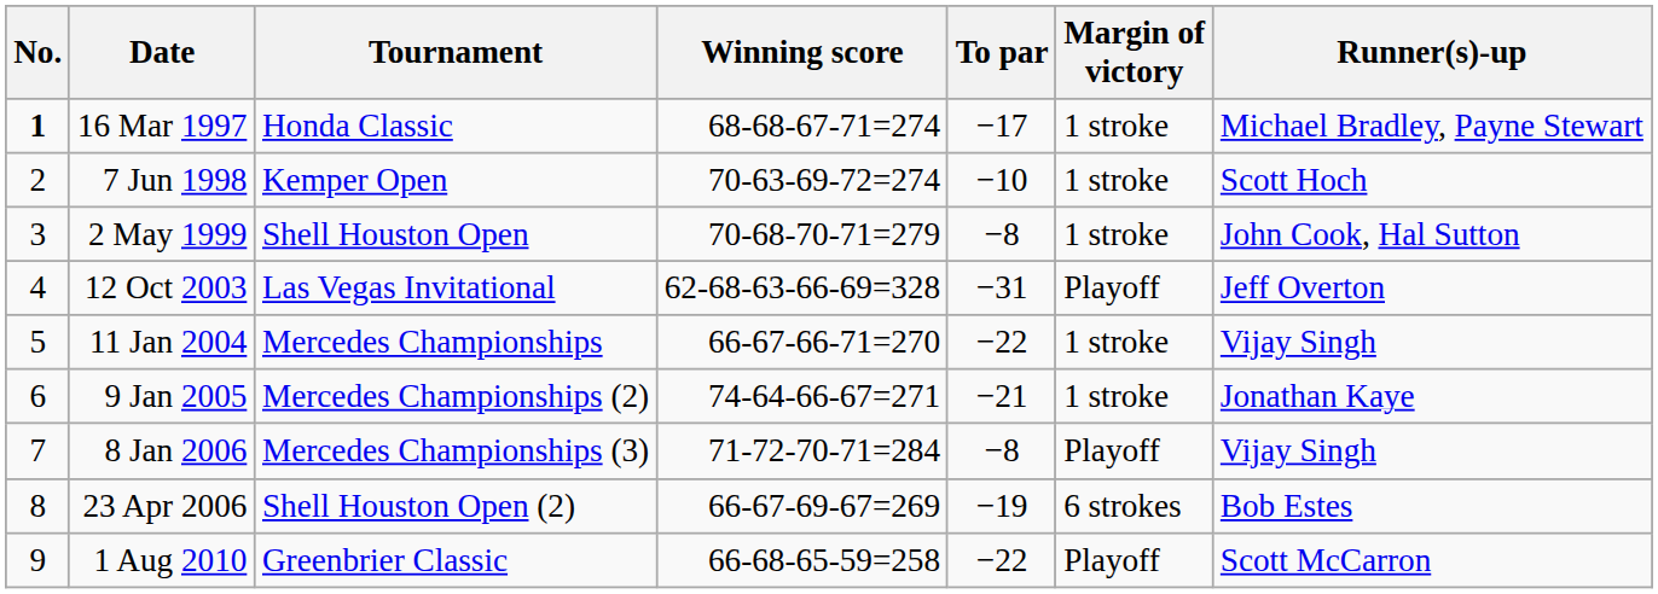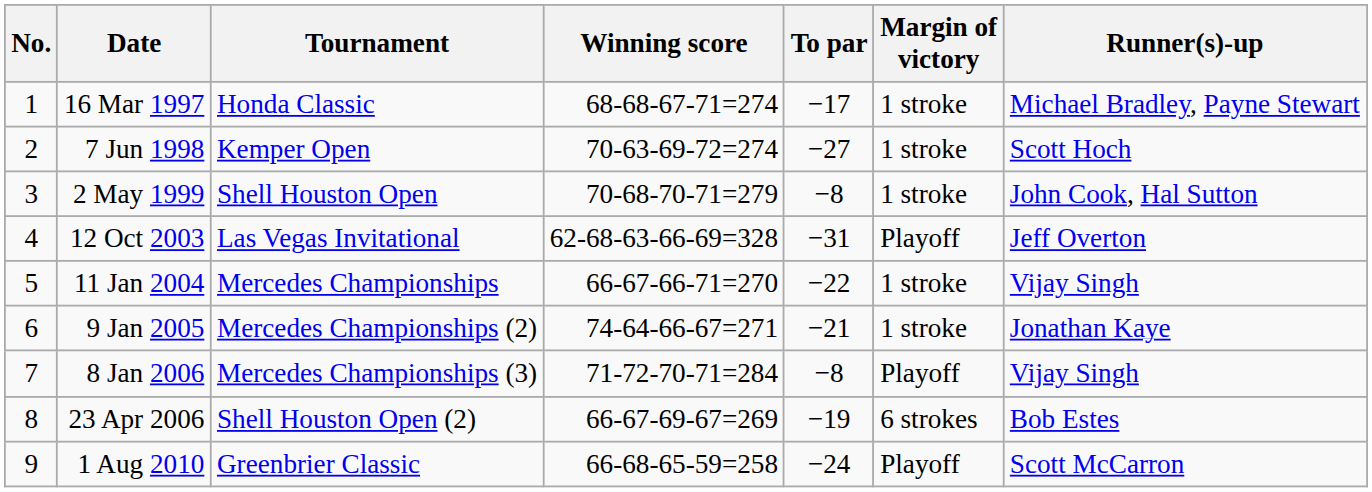 <table class="wikitable" style="font-size:95%;">
 <tr>
 <th>No.</th>
 <th>Date</th>
 <th>Tournament</th>
 <th>Winning score</th>
 <th>To par</th>
 <th>Margin of<br>victory</th>
 <th>Runner(s)-up</th>
 </tr>
 <tr>
-<td align=center><strong>1</strong></td>
+<td align=center>1</td>
 <td align=right>16 Mar <a href='#'>1997</a></td>
 <td><a href='#'>Honda Classic</a></td>
 <td align=right>68-68-67-71=274</td>
 <td align=center>−17</td>
 <td>1 stroke</td>
 <td> <a href='#'>Michael Bradley</a>,  <a href='#'>Payne Stewart</a></td>
 </tr>
 <tr>
 <td align=center>2</td>
 <td align=right>7 Jun <a href='#'>1998</a></td>
 <td><a href='#'>Kemper Open</a></td>
 <td align=right>70-63-69-72=274</td>
-<td align=center>−10</td>
+<td align=center>−27</td>
 <td>1 stroke</td>
 <td> <a href='#'>Scott Hoch</a></td>
 </tr>
 <tr>
 <td align=center>3</td>
 <td align=right>2 May <a href='#'>1999</a></td>
 <td><a href='#'>Shell Houston Open</a></td>
 <td align=right>70-68-70-71=279</td>
 <td align=center>−8</td>
 <td>1 stroke</td>
 <td> <a href='#'>John Cook</a>,  <a href='#'>Hal Sutton</a></td>
 </tr>
 <tr>
 <td align=center>4</td>
 <td align=right>12 Oct <a href='#'>2003</a></td>
 <td><a href='#'>Las Vegas Invitational</a></td>
 <td align=right>62-68-63-66-69=328</td>
 <td align=center>−31</td>
 <td>Playoff</td>
 <td> <a href='#'>Jeff Overton</a></td>
 </tr>
 <tr>
 <td align=center>5</td>
 <td align=right>11 Jan <a href='#'>2004</a></td>
 <td><a href='#'>Mercedes Championships</a></td>
 <td align=right>66-67-66-71=270</td>
 <td align=center>−22</td>
 <td>1 stroke</td>
 <td> <a href='#'>Vijay Singh</a></td>
 </tr>
 <tr>
 <td align=center>6</td>
 <td align=right>9 Jan <a href='#'>2005</a></td>
 <td><a href='#'>Mercedes Championships</a> (2)</td>
 <td align=right>74-64-66-67=271</td>
 <td align=center>−21</td>
 <td>1 stroke</td>
 <td> <a href='#'>Jonathan Kaye</a></td>
 </tr>
 <tr>
 <td align=center>7</td>
 <td align=right>8 Jan <a href='#'>2006</a></td>
 <td><a href='#'>Mercedes Championships</a> (3)</td>
 <td align=right>71-72-70-71=284</td>
 <td align=center>−8</td>
 <td>Playoff</td>
 <td> <a href='#'>Vijay Singh</a></td>
 </tr>
 <tr>
 <td align=center>8</td>
 <td align=right>23 Apr 2006</td>
 <td><a href='#'>Shell Houston Open</a> (2)</td>
 <td align=right>66-67-69-67=269</td>
 <td align=center>−19</td>
 <td>6 strokes</td>
 <td> <a href='#'>Bob Estes</a></td>
 </tr>
 <tr>
 <td align=center>9</td>
 <td align=right>1 Aug <a href='#'>2010</a></td>
 <td><a href='#'>Greenbrier Classic</a></td>
 <td align=right>66-68-65-59=258</td>
-<td align=center>−22</td>
+<td align=center>−24</td>
 <td>Playoff</td>
 <td> <a href='#'>Scott McCarron</a></td>
 </tr>
 </table>
